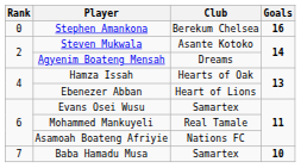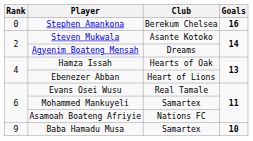 <table class="wikitable" style="text-align:center;">
 <tr>
 <th>Rank</th>
 <th>Player</th>
 <th>Club</th>
 <th>Goals</th>
 </tr>
 <tr>
 <td>0</td>
 <td> <a href='#'>Stephen Amankona</a></td>
 <td>Berekum Chelsea</td>
 <td><strong>16</strong></td>
 </tr>
 <tr>
 <td rowspan=2>2</td>
 <td> <a href='#'>Steven Mukwala</a></td>
 <td>Asante Kotoko</td>
 <td rowspan=2><strong>14</strong></td>
 </tr>
 <tr>
 <td> <a href='#'>Agyenim Boateng Mensah</a></td>
 <td>Dreams</td>
 </tr>
 <tr>
 <td rowspan=2>4</td>
 <td> Hamza Issah</td>
 <td>Hearts of Oak</td>
 <td rowspan=2><strong>13</strong></td>
 </tr>
 <tr>
 <td> Ebenezer Abban</td>
 <td>Heart of Lions</td>
 </tr>
 <tr>
 <td rowspan=3>6</td>
 <td> Evans Osei Wusu</td>
-<td>Samartex</td>
+<td>Real Tamale</td>
 <td rowspan=3><strong>11</strong></td>
 </tr>
 <tr>
 <td> Mohammed Mankuyeli</td>
-<td>Real Tamale</td>
+<td>Samartex</td>
 </tr>
 <tr>
 <td> Asamoah Boateng Afriyie</td>
 <td>Nations FC</td>
 </tr>
 <tr>
-<td>7</td>
+<td>9</td>
 <td> Baba Hamadu Musa</td>
 <td>Samartex</td>
 <td><strong>10</strong></td>
 </tr>
 </table>
